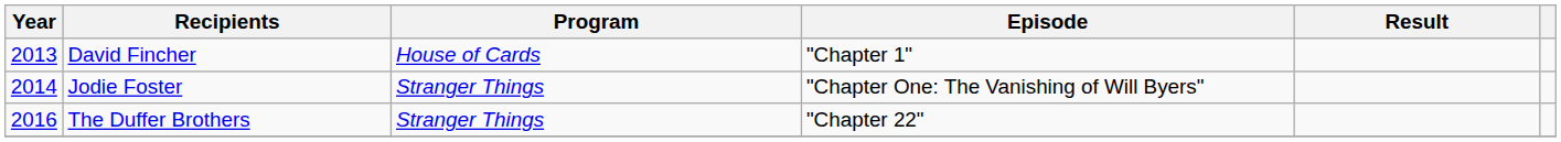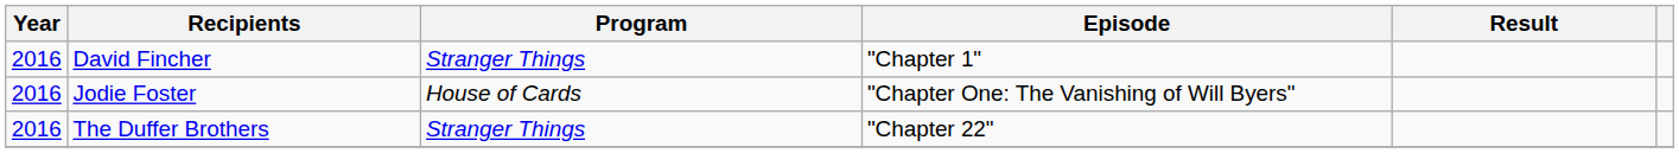 <table class="wikitable plainrowheaders" style="font-size: 90%" width=85%>
 <tr>
 <th scope="col" style="width:2%;">Year</th>
 <th scope="col" style="width:20%;">Recipients</th>
 <th scope="col" style="width:25%;">Program</th>
 <th scope="col" style="width:30%;">Episode</th>
 <th scope="col" style="width:15%;">Result</th>
 <th scope="col" class="unsortable" style="width:1%;"></th>
 </tr>
 <tr>
-<td style="text-align:center;"><a href='#'>2013</a></td>
+<td style="text-align:center;"><a href='#'>2016</a></td>
 <td><a href='#'>David Fincher</a></td>
-<td><em><a href='#'>House of Cards</a></em></td>
+<td><em><a href='#'>Stranger Things</a></em></td>
 <td>"Chapter 1"</td>
 <td></td>
 <td style="text-align:center;"></td>
 </tr>
 <tr>
-<td style="text-align:center;"><a href='#'>2014</a></td>
+<td style="text-align:center;"><a href='#'>2016</a></td>
 <td><a href='#'>Jodie Foster</a></td>
-<td><em><a href='#'>Stranger Things</a></em></td>
+<td><em>House of Cards</em></td>
 <td>"Chapter One: The Vanishing of Will Byers"</td>
 <td></td>
 <td style="text-align:center;"></td>
 </tr>
 <tr>
 <td style="text-align:center;"><a href='#'>2016</a></td>
 <td><a href='#'>The Duffer Brothers</a></td>
 <td><em><a href='#'>Stranger Things</a></em></td>
 <td>"Chapter 22"</td>
 <td></td>
 <td style="text-align:center;"></td>
 </tr>
 <tr>
 </tr>
 </table>
